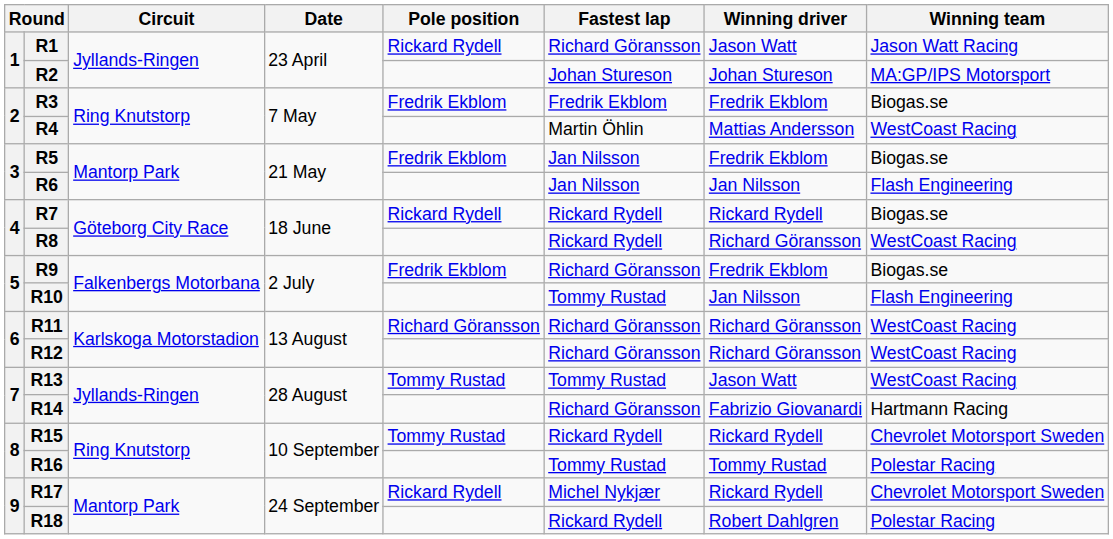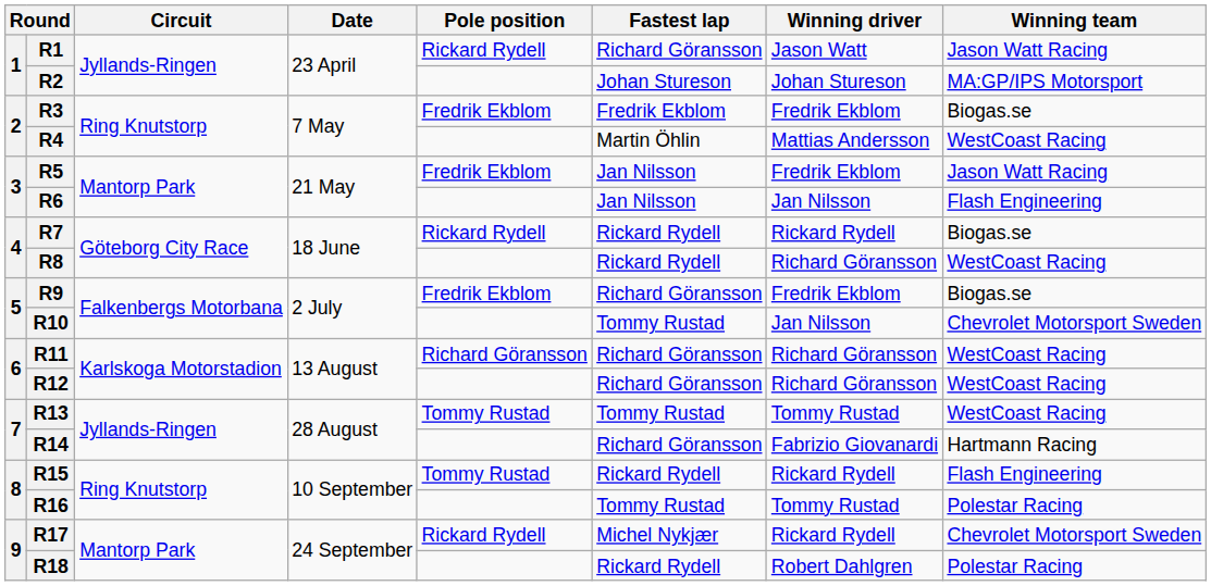 <table class="wikitable" style="font-size: 85%">
 <tr>
 <th colspan=2>Round</th>
 <th>Circuit</th>
 <th>Date</th>
 <th>Pole position</th>
 <th>Fastest lap</th>
 <th>Winning driver</th>
 <th>Winning team</th>
 </tr>
 <tr>
 <th rowspan=2>1</th>
 <th>R1</th>
 <td rowspan=2> <a href='#'>Jyllands-Ringen</a></td>
 <td rowspan=2>23 April</td>
 <td> <a href='#'>Rickard Rydell</a></td>
 <td> <a href='#'>Richard Göransson</a></td>
 <td> <a href='#'>Jason Watt</a></td>
 <td> <a href='#'>Jason Watt Racing</a></td>
 </tr>
 <tr>
 <th>R2</th>
 <td></td>
 <td> <a href='#'>Johan Stureson</a></td>
 <td> <a href='#'>Johan Stureson</a></td>
 <td> <a href='#'>MA:GP/IPS Motorsport</a></td>
 </tr>
 <tr>
 <th rowspan=2>2</th>
 <th>R3</th>
 <td rowspan=2> <a href='#'>Ring Knutstorp</a></td>
 <td rowspan=2>7 May</td>
 <td> <a href='#'>Fredrik Ekblom</a></td>
 <td> <a href='#'>Fredrik Ekblom</a></td>
 <td> <a href='#'>Fredrik Ekblom</a></td>
 <td> Biogas.se</td>
 </tr>
 <tr>
 <th>R4</th>
 <td></td>
 <td> Martin Öhlin</td>
 <td> <a href='#'>Mattias Andersson</a></td>
 <td> <a href='#'>WestCoast Racing</a></td>
 </tr>
 <tr>
 <th rowspan=2>3</th>
 <th>R5</th>
 <td rowspan=2> <a href='#'>Mantorp Park</a></td>
 <td rowspan=2>21 May</td>
 <td> <a href='#'>Fredrik Ekblom</a></td>
 <td> <a href='#'>Jan Nilsson</a></td>
 <td> <a href='#'>Fredrik Ekblom</a></td>
-<td> Biogas.se</td>
+<td> <a href='#'>Jason Watt Racing</a></td>
 </tr>
 <tr>
 <th>R6</th>
 <td></td>
 <td> <a href='#'>Jan Nilsson</a></td>
 <td> <a href='#'>Jan Nilsson</a></td>
 <td> <a href='#'>Flash Engineering</a></td>
 </tr>
 <tr>
 <th rowspan=2>4</th>
 <th>R7</th>
 <td rowspan=2> <a href='#'>Göteborg City Race</a></td>
 <td rowspan=2>18 June</td>
 <td> <a href='#'>Rickard Rydell</a></td>
 <td> <a href='#'>Rickard Rydell</a></td>
 <td> <a href='#'>Rickard Rydell</a></td>
 <td> Biogas.se</td>
 </tr>
 <tr>
 <th>R8</th>
 <td></td>
 <td> <a href='#'>Rickard Rydell</a></td>
 <td> <a href='#'>Richard Göransson</a></td>
 <td> <a href='#'>WestCoast Racing</a></td>
 </tr>
 <tr>
 <th rowspan=2>5</th>
 <th>R9</th>
 <td rowspan=2> <a href='#'>Falkenbergs Motorbana</a></td>
 <td rowspan=2>2 July</td>
 <td> <a href='#'>Fredrik Ekblom</a></td>
 <td> <a href='#'>Richard Göransson</a></td>
 <td> <a href='#'>Fredrik Ekblom</a></td>
 <td> Biogas.se</td>
 </tr>
 <tr>
 <th>R10</th>
 <td></td>
 <td> <a href='#'>Tommy Rustad</a></td>
 <td> <a href='#'>Jan Nilsson</a></td>
-<td> <a href='#'>Flash Engineering</a></td>
+<td> <a href='#'>Chevrolet Motorsport Sweden</a></td>
 </tr>
 <tr>
 <th rowspan=2>6</th>
 <th>R11</th>
 <td rowspan=2> <a href='#'>Karlskoga Motorstadion</a></td>
 <td rowspan=2>13 August</td>
 <td> <a href='#'>Richard Göransson</a></td>
 <td> <a href='#'>Richard Göransson</a></td>
 <td> <a href='#'>Richard Göransson</a></td>
 <td> <a href='#'>WestCoast Racing</a></td>
 </tr>
 <tr>
 <th>R12</th>
 <td></td>
 <td> <a href='#'>Richard Göransson</a></td>
 <td> <a href='#'>Richard Göransson</a></td>
 <td> <a href='#'>WestCoast Racing</a></td>
 </tr>
 <tr>
 <th rowspan=2>7</th>
 <th>R13</th>
 <td rowspan=2> <a href='#'>Jyllands-Ringen</a></td>
 <td rowspan=2>28 August</td>
 <td> <a href='#'>Tommy Rustad</a></td>
 <td> <a href='#'>Tommy Rustad</a></td>
-<td> <a href='#'>Jason Watt</a></td>
+<td> <a href='#'>Tommy Rustad</a></td>
 <td> <a href='#'>WestCoast Racing</a></td>
 </tr>
 <tr>
 <th>R14</th>
 <td></td>
 <td> <a href='#'>Richard Göransson</a></td>
 <td> <a href='#'>Fabrizio Giovanardi</a></td>
 <td> Hartmann Racing</td>
 </tr>
 <tr>
 <th rowspan=2>8</th>
 <th>R15</th>
 <td rowspan=2> <a href='#'>Ring Knutstorp</a></td>
 <td rowspan=2>10 September</td>
 <td> <a href='#'>Tommy Rustad</a></td>
 <td> <a href='#'>Rickard Rydell</a></td>
 <td> <a href='#'>Rickard Rydell</a></td>
-<td> <a href='#'>Chevrolet Motorsport Sweden</a></td>
+<td> <a href='#'>Flash Engineering</a></td>
 </tr>
 <tr>
 <th>R16</th>
 <td></td>
 <td> <a href='#'>Tommy Rustad</a></td>
 <td> <a href='#'>Tommy Rustad</a></td>
 <td> <a href='#'>Polestar Racing</a></td>
 </tr>
 <tr>
 <th rowspan=2>9</th>
 <th>R17</th>
 <td rowspan=2> <a href='#'>Mantorp Park</a></td>
 <td rowspan=2>24 September</td>
 <td> <a href='#'>Rickard Rydell</a></td>
 <td> <a href='#'>Michel Nykjær</a></td>
 <td> <a href='#'>Rickard Rydell</a></td>
 <td> <a href='#'>Chevrolet Motorsport Sweden</a></td>
 </tr>
 <tr>
 <th>R18</th>
 <td></td>
 <td> <a href='#'>Rickard Rydell</a></td>
 <td> <a href='#'>Robert Dahlgren</a></td>
 <td> <a href='#'>Polestar Racing</a></td>
 </tr>
 </table>
